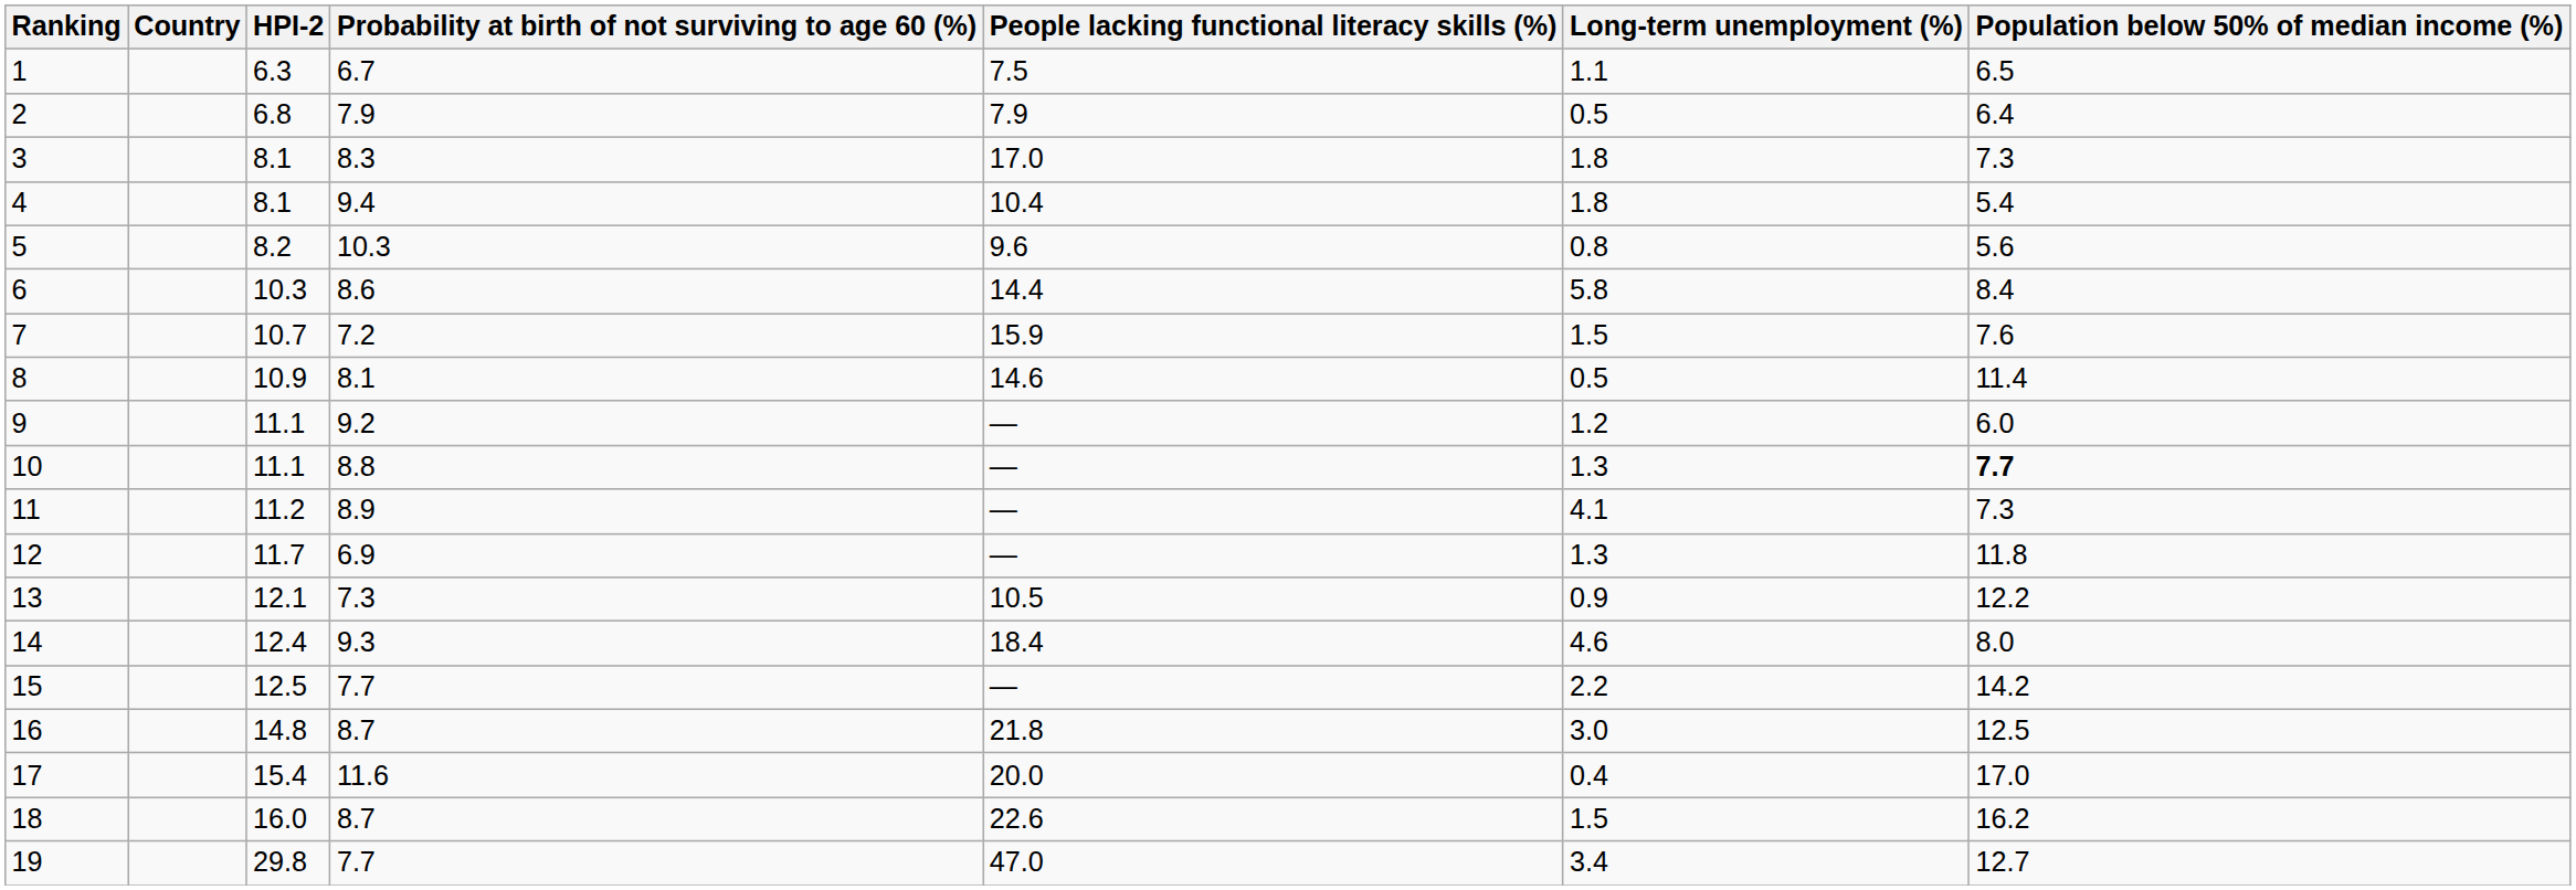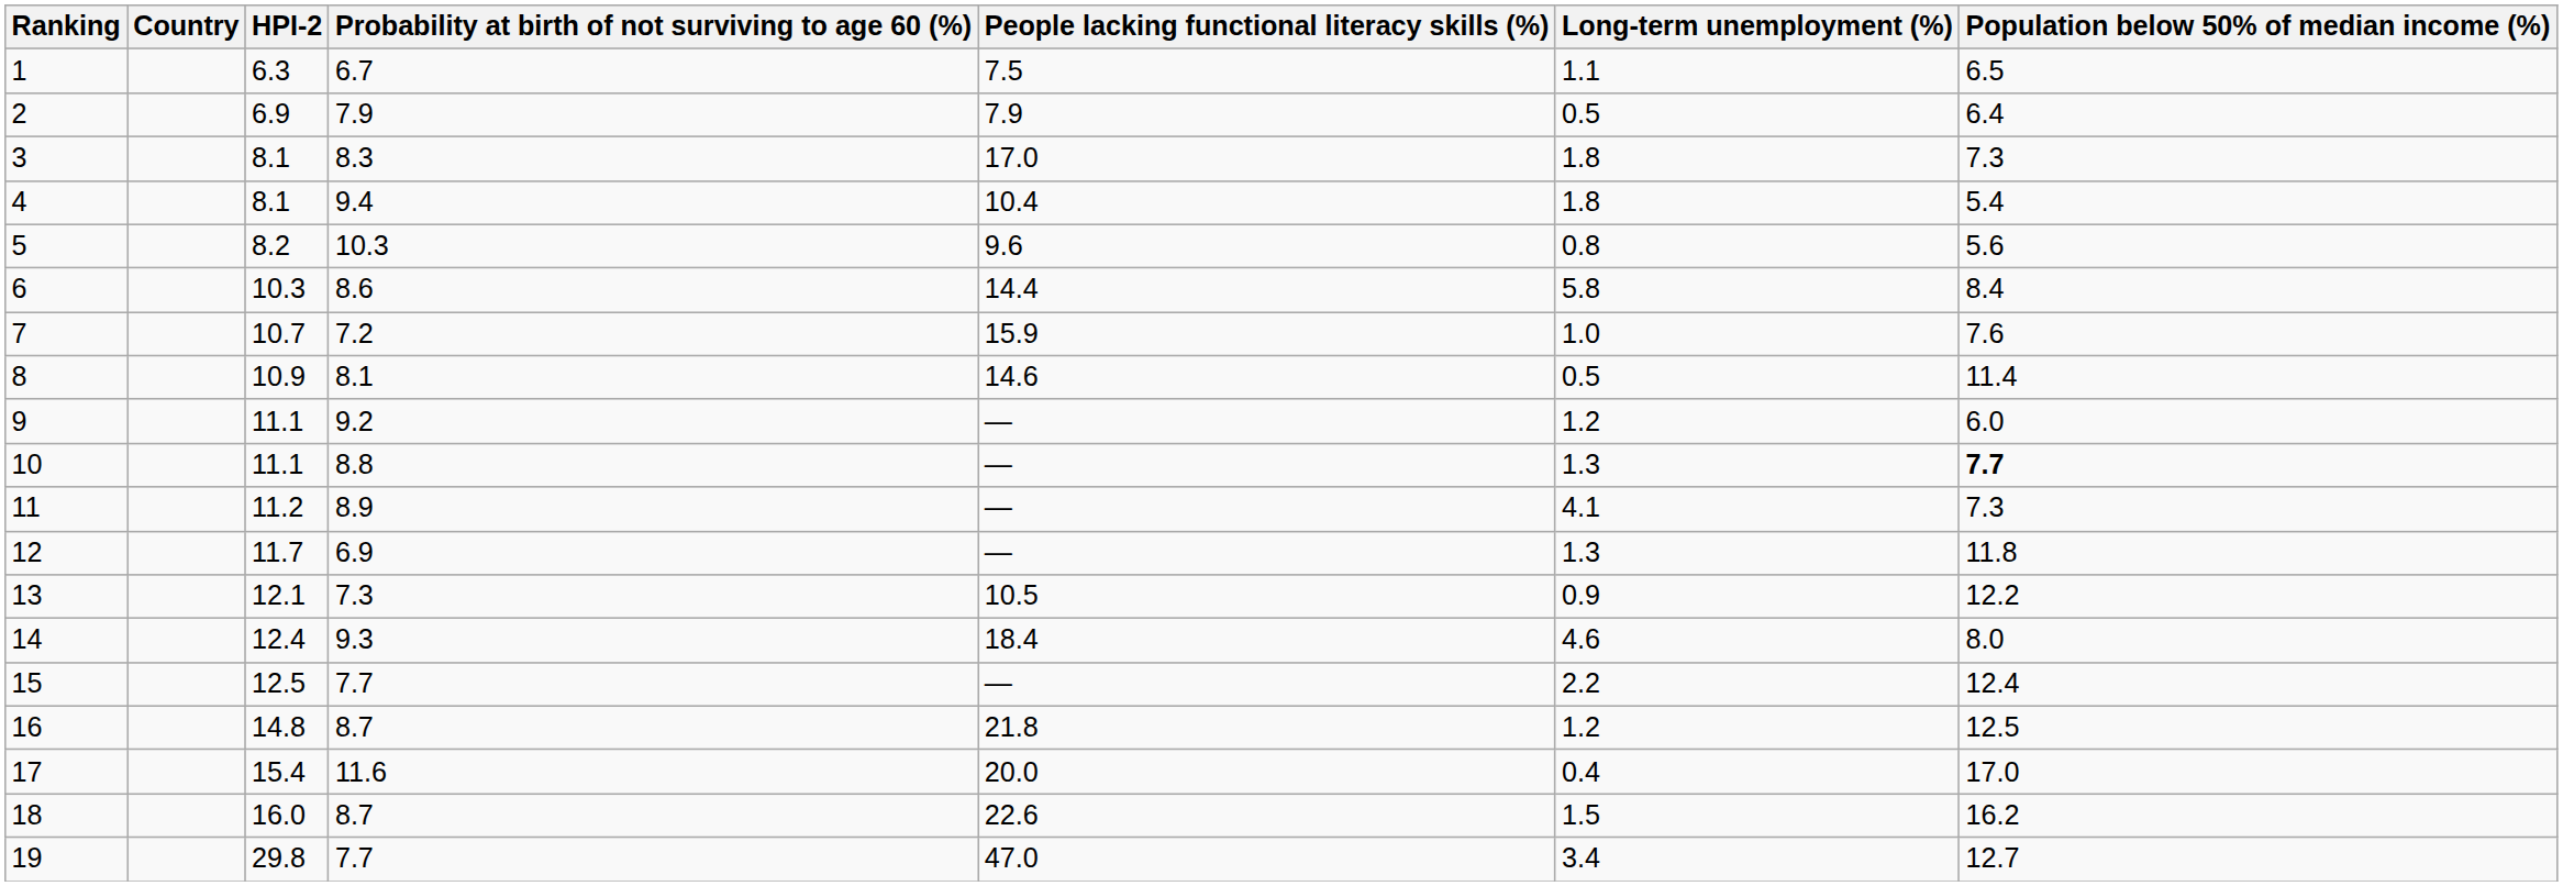 <table class="sortable wikitable">
 <tr>
 <th>Ranking</th>
 <th>Country</th>
 <th>HPI-2</th>
 <th>Probability at birth of not surviving to age 60 (%)</th>
 <th>People lacking functional literacy skills (%)</th>
 <th>Long-term unemployment (%)</th>
 <th>Population below 50% of median income (%)</th>
 </tr>
 <tr>
 <td>1</td>
 <td></td>
 <td>6.3</td>
 <td>6.7</td>
 <td>7.5</td>
 <td>1.1</td>
 <td>6.5</td>
 </tr>
 <tr>
 <td>2</td>
 <td></td>
-<td>6.8</td>
+<td>6.9</td>
 <td>7.9</td>
 <td>7.9</td>
 <td>0.5</td>
 <td>6.4</td>
 </tr>
 <tr>
 <td>3</td>
 <td></td>
 <td>8.1</td>
 <td>8.3</td>
 <td>17.0</td>
 <td>1.8</td>
 <td>7.3</td>
 </tr>
 <tr>
 <td>4</td>
 <td></td>
 <td>8.1</td>
 <td>9.4</td>
 <td>10.4</td>
 <td>1.8</td>
 <td>5.4</td>
 </tr>
 <tr>
 <td>5</td>
 <td></td>
 <td>8.2</td>
 <td>10.3</td>
 <td>9.6</td>
 <td>0.8</td>
 <td>5.6</td>
 </tr>
 <tr>
 <td>6</td>
 <td></td>
 <td>10.3</td>
 <td>8.6</td>
 <td>14.4</td>
 <td>5.8</td>
 <td>8.4</td>
 </tr>
 <tr>
 <td>7</td>
 <td></td>
 <td>10.7</td>
 <td>7.2</td>
 <td>15.9</td>
-<td>1.5</td>
+<td>1.0</td>
 <td>7.6</td>
 </tr>
 <tr>
 <td>8</td>
 <td></td>
 <td>10.9</td>
 <td>8.1</td>
 <td>14.6</td>
 <td>0.5</td>
 <td>11.4</td>
 </tr>
 <tr>
 <td>9</td>
 <td></td>
 <td>11.1</td>
 <td>9.2</td>
 <td>—</td>
 <td>1.2</td>
 <td>6.0</td>
 </tr>
 <tr>
 <td>10</td>
 <td></td>
 <td>11.1</td>
 <td>8.8</td>
 <td>—</td>
 <td>1.3</td>
 <td><strong>7.7</strong></td>
 </tr>
 <tr>
 <td>11</td>
 <td></td>
 <td>11.2</td>
 <td>8.9</td>
 <td>—</td>
 <td>4.1</td>
 <td>7.3</td>
 </tr>
 <tr>
 <td>12</td>
 <td></td>
 <td>11.7</td>
 <td>6.9</td>
 <td>—</td>
 <td>1.3</td>
 <td>11.8</td>
 </tr>
 <tr>
 <td>13</td>
 <td></td>
 <td>12.1</td>
 <td>7.3</td>
 <td>10.5</td>
 <td>0.9</td>
 <td>12.2</td>
 </tr>
 <tr>
 <td>14</td>
 <td></td>
 <td>12.4</td>
 <td>9.3</td>
 <td>18.4</td>
 <td>4.6</td>
 <td>8.0</td>
 </tr>
 <tr>
 <td>15</td>
 <td></td>
 <td>12.5</td>
 <td>7.7</td>
 <td>—</td>
 <td>2.2</td>
-<td>14.2</td>
+<td>12.4</td>
 </tr>
 <tr>
 <td>16</td>
 <td></td>
 <td>14.8</td>
 <td>8.7</td>
 <td>21.8</td>
-<td>3.0</td>
+<td>1.2</td>
 <td>12.5</td>
 </tr>
 <tr>
 <td>17</td>
 <td></td>
 <td>15.4</td>
 <td>11.6</td>
 <td>20.0</td>
 <td>0.4</td>
 <td>17.0</td>
 </tr>
 <tr>
 <td>18</td>
 <td></td>
 <td>16.0</td>
 <td>8.7</td>
 <td>22.6</td>
 <td>1.5</td>
 <td>16.2</td>
 </tr>
 <tr>
 <td>19</td>
 <td></td>
 <td>29.8</td>
 <td>7.7</td>
 <td>47.0</td>
 <td>3.4</td>
 <td>12.7</td>
 </tr>
 <tr>
 </tr>
 </table>
